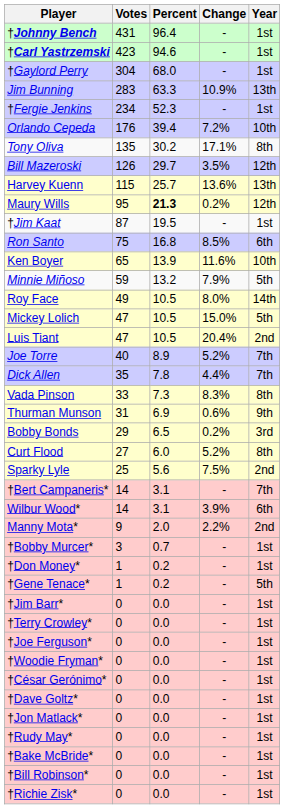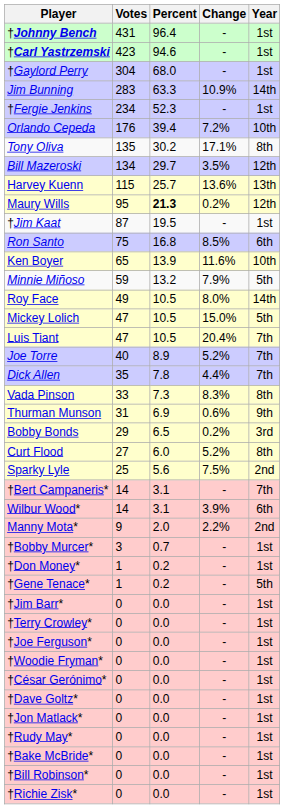 <table class="wikitable sortable">
 <tr>
 <th>Player</th>
 <th>Votes</th>
 <th>Percent</th>
 <th>Change</th>
 <th>Year</th>
 </tr>
 <tr bgcolor="#ccffcc">
 <td>†<strong><em><a href='#'>Johnny Bench</a></em></strong></td>
 <td>431</td>
 <td>96.4</td>
 <td align=center>-</td>
 <td align="center">1st</td>
 </tr>
 <tr bgcolor="#ccffcc">
 <td>†<strong><em><a href='#'>Carl Yastrzemski</a></em></strong></td>
 <td>423</td>
 <td>94.6</td>
 <td align=center>-</td>
 <td align="center">1st</td>
 </tr>
 <tr bgcolor="#ccccff">
 <td>†<em><a href='#'>Gaylord Perry</a></em></td>
 <td>304</td>
 <td>68.0</td>
 <td align=center>-</td>
 <td align="center">1st</td>
 </tr>
 <tr bgcolor="#ccccff">
 <td><em><a href='#'>Jim Bunning</a></em></td>
 <td>283</td>
 <td>63.3</td>
 <td align="left"> 10.9%</td>
-<td align="center">13th</td>
+<td align="center">14th</td>
 </tr>
 <tr bgcolor="#ccccff">
 <td>†<em><a href='#'>Fergie Jenkins</a></em></td>
 <td>234</td>
 <td>52.3</td>
 <td align=center>-</td>
 <td align="center">1st</td>
 </tr>
 <tr bgcolor="#ccccff">
 <td><em><a href='#'>Orlando Cepeda</a></em></td>
 <td>176</td>
 <td>39.4</td>
 <td align="left"> 7.2%</td>
 <td align="center">10th</td>
 </tr>
 <tr -bgcolor="#ccccff">
 <td><em><a href='#'>Tony Oliva</a></em></td>
 <td>135</td>
 <td>30.2</td>
 <td align="left"> 17.1%</td>
 <td align="center">8th</td>
 </tr>
 <tr bgcolor="#ccccff">
 <td><em><a href='#'>Bill Mazeroski</a></em></td>
-<td>126</td>
+<td>134</td>
 <td>29.7</td>
 <td align="left"> 3.5%</td>
 <td align="center">12th</td>
 </tr>
 <tr bgcolor="#ffffcc">
 <td><a href='#'>Harvey Kuenn</a></td>
 <td>115</td>
 <td>25.7</td>
 <td align="left"> 13.6%</td>
 <td align="center">13th</td>
 </tr>
 <tr bgcolor="#ffffcc">
 <td><a href='#'>Maury Wills</a></td>
 <td>95</td>
 <td><strong>21.3</strong></td>
 <td align="left"> 0.2%</td>
 <td align="center">12th</td>
 </tr>
 <tr -bgcolor="#ccccff">
 <td>†<em><a href='#'>Jim Kaat</a></em></td>
 <td>87</td>
 <td>19.5</td>
 <td align=center>-</td>
 <td align="center">1st</td>
 </tr>
 <tr bgcolor="#ccccff">
 <td><em><a href='#'>Ron Santo</a></em></td>
 <td>75</td>
 <td>16.8</td>
 <td align="left"> 8.5%</td>
 <td align="center">6th</td>
 </tr>
 <tr bgcolor="#ffffcc">
 <td><a href='#'>Ken Boyer</a></td>
 <td>65</td>
 <td>13.9</td>
 <td align="left"> 11.6%</td>
 <td align="center">10th</td>
 </tr>
 <tr -bgcolor="#ccccff">
 <td><em><a href='#'>Minnie Miñoso</a></em></td>
 <td>59</td>
 <td>13.2</td>
 <td align="left"> 7.9%</td>
 <td align="center">5th</td>
 </tr>
 <tr bgcolor="#ffffcc">
 <td><a href='#'>Roy Face</a></td>
 <td>49</td>
 <td>10.5</td>
 <td align="left"> 8.0%</td>
 <td align="center">14th</td>
 </tr>
 <tr bgcolor="#ffffcc">
 <td><a href='#'>Mickey Lolich</a></td>
 <td>47</td>
 <td>10.5</td>
 <td align="left"> 15.0%</td>
 <td align="center">5th</td>
 </tr>
 <tr bgcolor="#ffffcc">
 <td><a href='#'>Luis Tiant</a></td>
 <td>47</td>
 <td>10.5</td>
 <td align="left"> 20.4%</td>
-<td align="center">2nd</td>
+<td align="center">7th</td>
 </tr>
 <tr bgcolor="#ccccff">
 <td><em><a href='#'>Joe Torre</a></em></td>
 <td>40</td>
 <td>8.9</td>
 <td align="left"> 5.2%</td>
 <td align="center">7th</td>
 </tr>
 <tr bgcolor="#ccccff">
 <td><em><a href='#'>Dick Allen</a></em></td>
 <td>35</td>
 <td>7.8</td>
 <td align="left"> 4.4%</td>
 <td align="center">7th</td>
 </tr>
 <tr bgcolor="#ffffcc">
 <td><a href='#'>Vada Pinson</a></td>
 <td>33</td>
 <td>7.3</td>
 <td align="left"> 8.3%</td>
 <td align="center">8th</td>
 </tr>
 <tr bgcolor="#ffffcc">
 <td><a href='#'>Thurman Munson</a></td>
 <td>31</td>
 <td>6.9</td>
 <td align="left"> 0.6%</td>
 <td align="center">9th</td>
 </tr>
 <tr bgcolor="#ffffcc">
 <td><a href='#'>Bobby Bonds</a></td>
 <td>29</td>
 <td>6.5</td>
 <td align="left"> 0.2%</td>
 <td align="center">3rd</td>
 </tr>
 <tr bgcolor="#ffffcc">
 <td><a href='#'>Curt Flood</a></td>
 <td>27</td>
 <td>6.0</td>
 <td align="left"> 5.2%</td>
 <td align="center">8th</td>
 </tr>
 <tr bgcolor="#ffffcc">
 <td><a href='#'>Sparky Lyle</a></td>
 <td>25</td>
 <td>5.6</td>
 <td align="left"> 7.5%</td>
 <td align="center">2nd</td>
 </tr>
 <tr bgcolor="#ffcccc">
 <td>†<a href='#'>Bert Campaneris</a>*</td>
 <td>14</td>
 <td>3.1</td>
 <td align=center>-</td>
 <td align="center">7th</td>
 </tr>
 <tr bgcolor="#ffcccc">
 <td><a href='#'>Wilbur Wood</a>*</td>
 <td>14</td>
 <td>3.1</td>
 <td align="left"> 3.9%</td>
 <td align="center">6th</td>
 </tr>
 <tr bgcolor="#ffcccc">
 <td><a href='#'>Manny Mota</a>*</td>
 <td>9</td>
 <td>2.0</td>
 <td align="left"> 2.2%</td>
 <td align="center">2nd</td>
 </tr>
 <tr bgcolor="#ffcccc">
 <td>†<a href='#'>Bobby Murcer</a>*</td>
 <td>3</td>
 <td>0.7</td>
 <td align=center>-</td>
 <td align="center">1st</td>
 </tr>
 <tr bgcolor="#ffcccc">
 <td>†<a href='#'>Don Money</a>*</td>
 <td>1</td>
 <td>0.2</td>
 <td align=center>-</td>
 <td align="center">1st</td>
 </tr>
 <tr bgcolor="#ffcccc">
 <td>†<a href='#'>Gene Tenace</a>*</td>
 <td>1</td>
 <td>0.2</td>
 <td align=center>-</td>
 <td align="center">5th</td>
 </tr>
 <tr bgcolor="#ffcccc">
 <td>†<a href='#'>Jim Barr</a>*</td>
 <td>0</td>
 <td>0.0</td>
 <td align=center>-</td>
 <td align="center">1st</td>
 </tr>
 <tr bgcolor="#ffcccc">
 <td>†<a href='#'>Terry Crowley</a>*</td>
 <td>0</td>
 <td>0.0</td>
 <td align=center>-</td>
 <td align="center">1st</td>
 </tr>
 <tr bgcolor="#ffcccc">
 <td>†<a href='#'>Joe Ferguson</a>*</td>
 <td>0</td>
 <td>0.0</td>
 <td align=center>-</td>
 <td align="center">1st</td>
 </tr>
 <tr bgcolor="#ffcccc">
 <td>†<a href='#'>Woodie Fryman</a>*</td>
 <td>0</td>
 <td>0.0</td>
 <td align=center>-</td>
 <td align="center">1st</td>
 </tr>
 <tr bgcolor="#ffcccc">
 <td>†<a href='#'>César Gerónimo</a>*</td>
 <td>0</td>
 <td>0.0</td>
 <td align=center>-</td>
 <td align="center">1st</td>
 </tr>
 <tr bgcolor="#ffcccc">
 <td>†<a href='#'>Dave Goltz</a>*</td>
 <td>0</td>
 <td>0.0</td>
 <td align=center>-</td>
 <td align="center">1st</td>
 </tr>
 <tr bgcolor="#ffcccc">
 <td>†<a href='#'>Jon Matlack</a>*</td>
 <td>0</td>
 <td>0.0</td>
 <td align=center>-</td>
 <td align="center">1st</td>
 </tr>
 <tr bgcolor="#ffcccc">
 <td>†<a href='#'>Rudy May</a>*</td>
 <td>0</td>
 <td>0.0</td>
 <td align=center>-</td>
 <td align="center">1st</td>
 </tr>
 <tr bgcolor="#ffcccc">
 <td>†<a href='#'>Bake McBride</a>*</td>
 <td>0</td>
 <td>0.0</td>
 <td align=center>-</td>
 <td align="center">1st</td>
 </tr>
 <tr bgcolor="#ffcccc">
 <td>†<a href='#'>Bill Robinson</a>*</td>
 <td>0</td>
 <td>0.0</td>
 <td align=center>-</td>
 <td align="center">1st</td>
 </tr>
 <tr bgcolor="#ffcccc">
 <td>†<a href='#'>Richie Zisk</a>*</td>
 <td>0</td>
 <td>0.0</td>
 <td align=center>-</td>
 <td align="center">1st</td>
 </tr>
 </table>
